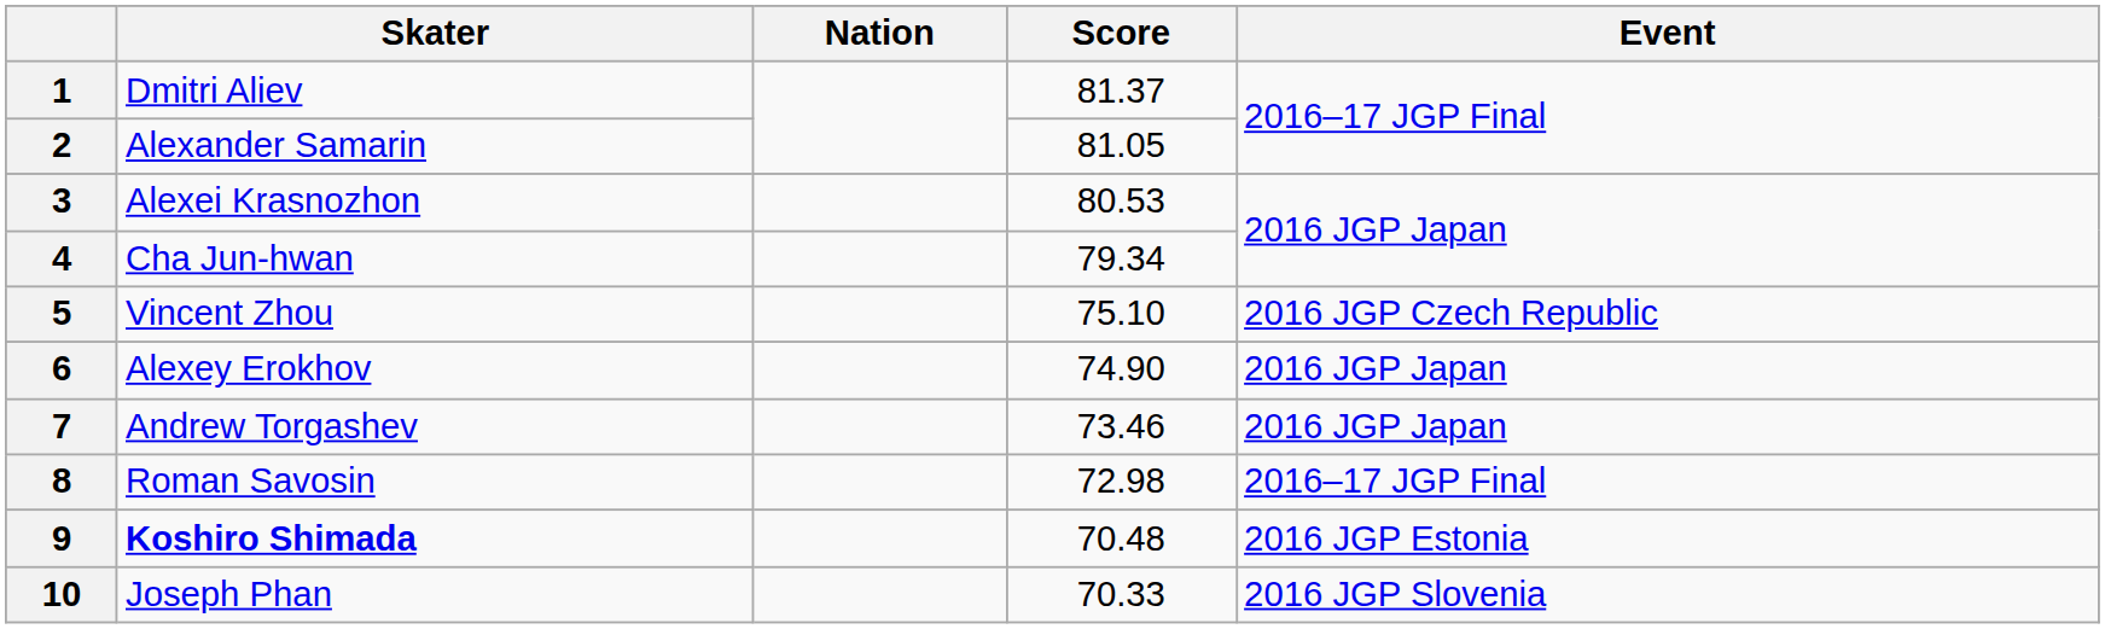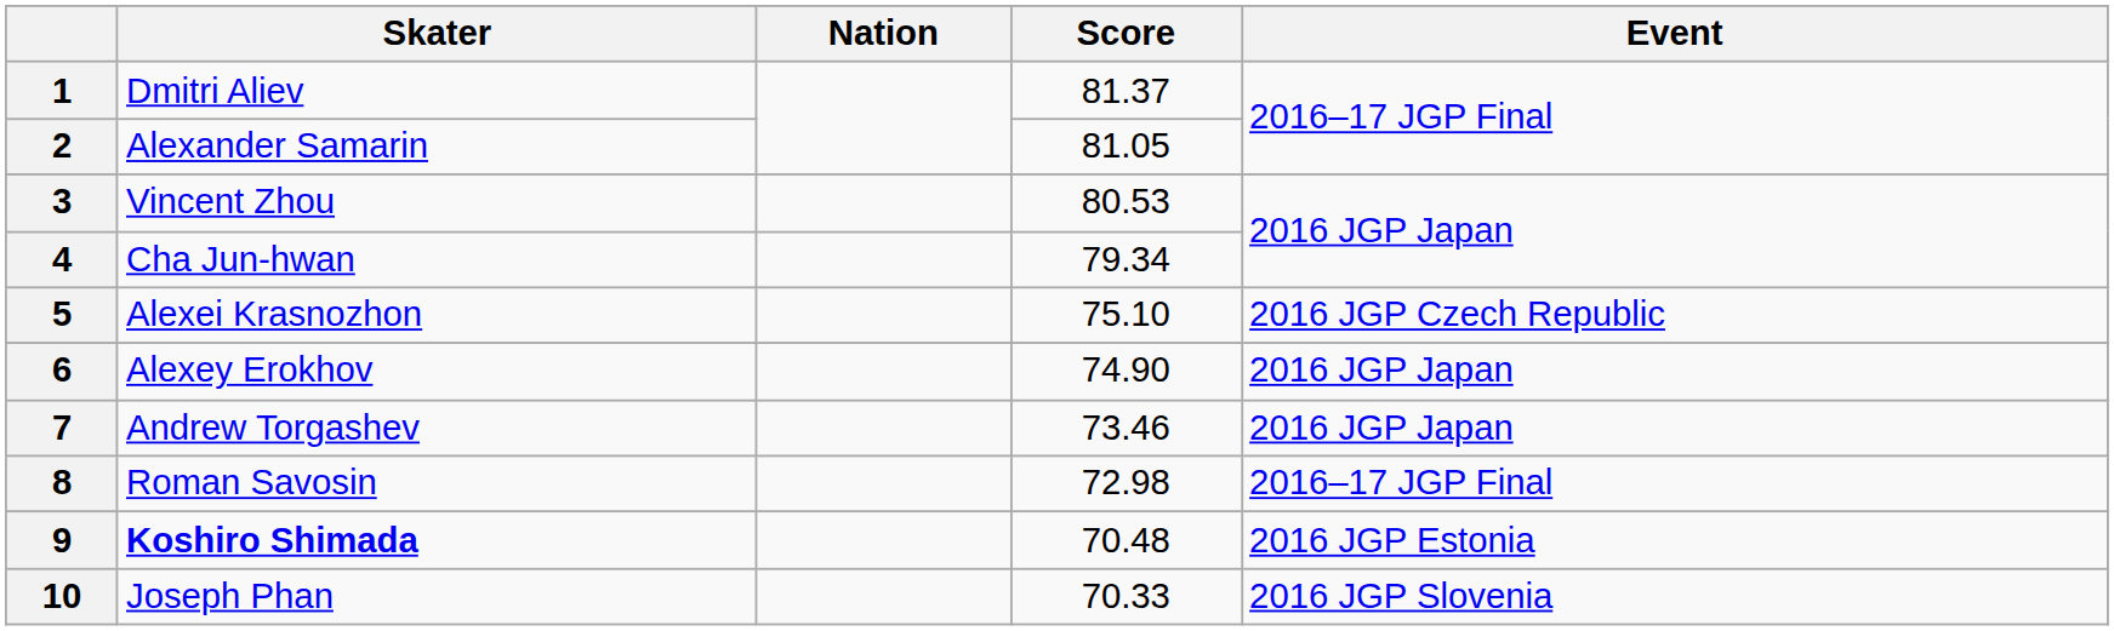 <table class="wikitable sortable" style="text-align:left; width:75%">
 <tr>
 <th scope="col"></th>
 <th scope="col">Skater</th>
 <th scope="col">Nation</th>
 <th scope="col">Score</th>
 <th scope="col">Event</th>
 </tr>
 <tr>
 <th scope="row">1</th>
 <td><a href='#'>Dmitri Aliev</a></td>
 <td rowspan="2"></td>
 <td style="text-align:center;">81.37</td>
 <td rowspan="2"><a href='#'>2016–17 JGP Final</a></td>
 </tr>
 <tr>
 <th scope="row">2</th>
 <td><a href='#'>Alexander Samarin</a></td>
 <td style="text-align:center;">81.05</td>
 </tr>
 <tr>
 <th scope="row">3</th>
-<td><a href='#'>Alexei Krasnozhon</a></td>
+<td><a href='#'>Vincent Zhou</a></td>
 <td></td>
 <td style="text-align:center;">80.53</td>
 <td rowspan="2"><a href='#'>2016 JGP Japan</a></td>
 </tr>
 <tr>
 <th scope="row">4</th>
 <td><a href='#'>Cha Jun-hwan</a></td>
 <td></td>
 <td style="text-align:center;">79.34</td>
 </tr>
 <tr>
 <th scope="row">5</th>
-<td><a href='#'>Vincent Zhou</a></td>
+<td><a href='#'>Alexei Krasnozhon</a></td>
 <td></td>
 <td style="text-align:center;">75.10</td>
 <td><a href='#'>2016 JGP Czech Republic</a></td>
 </tr>
 <tr>
 <th scope="row">6</th>
 <td><a href='#'>Alexey Erokhov</a></td>
 <td></td>
 <td style="text-align:center;">74.90</td>
 <td><a href='#'>2016 JGP Japan</a></td>
 </tr>
 <tr>
 <th scope="row">7</th>
 <td><a href='#'>Andrew Torgashev</a></td>
 <td></td>
 <td style="text-align:center;">73.46</td>
 <td><a href='#'>2016 JGP Japan</a></td>
 </tr>
 <tr>
 <th scope="row">8</th>
 <td><a href='#'>Roman Savosin</a></td>
 <td></td>
 <td style="text-align:center;">72.98</td>
 <td><a href='#'>2016–17 JGP Final</a></td>
 </tr>
 <tr>
 <th scope="row">9</th>
 <td><strong><a href='#'>Koshiro Shimada</a></strong></td>
 <td></td>
 <td style="text-align:center;">70.48</td>
 <td><a href='#'>2016 JGP Estonia</a></td>
 </tr>
 <tr>
 <th scope="row">10</th>
 <td><a href='#'>Joseph Phan</a></td>
 <td></td>
 <td style="text-align:center;">70.33</td>
 <td><a href='#'>2016 JGP Slovenia</a></td>
 </tr>
 </table>
